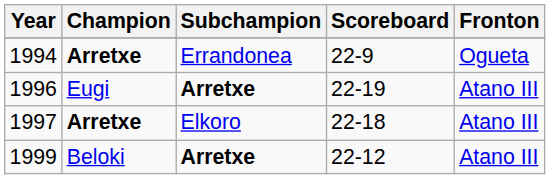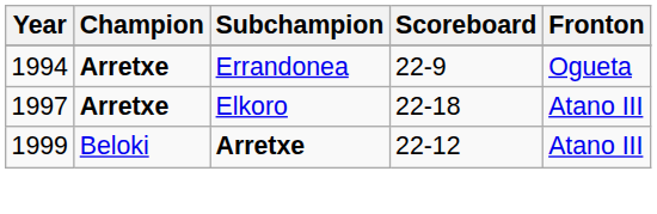 <table class="wikitable">
 <tr>
 <th>Year</th>
 <th>Champion</th>
 <th>Subchampion</th>
 <th>Scoreboard</th>
 <th>Fronton</th>
 </tr>
 <tr>
 </tr>
 <tr>
 <td>1994</td>
 <td><strong>Arretxe</strong></td>
 <td><a href='#'>Errandonea</a></td>
 <td>22-9</td>
 <td><a href='#'>Ogueta</a></td>
 </tr>
 <tr>
-<td>1996</td>
-<td><a href='#'>Eugi</a></td>
-<td><strong>Arretxe</strong></td>
-<td>22-19</td>
-<td><a href='#'>Atano III</a></td>
-</tr>
-<tr>
 <td>1997</td>
 <td><strong>Arretxe</strong></td>
 <td><a href='#'>Elkoro</a></td>
 <td>22-18</td>
 <td><a href='#'>Atano III</a></td>
 </tr>
 <tr>
 <td>1999</td>
 <td><a href='#'>Beloki</a></td>
 <td><strong>Arretxe</strong></td>
 <td>22-12</td>
 <td><a href='#'>Atano III</a></td>
 </tr>
 </table>
